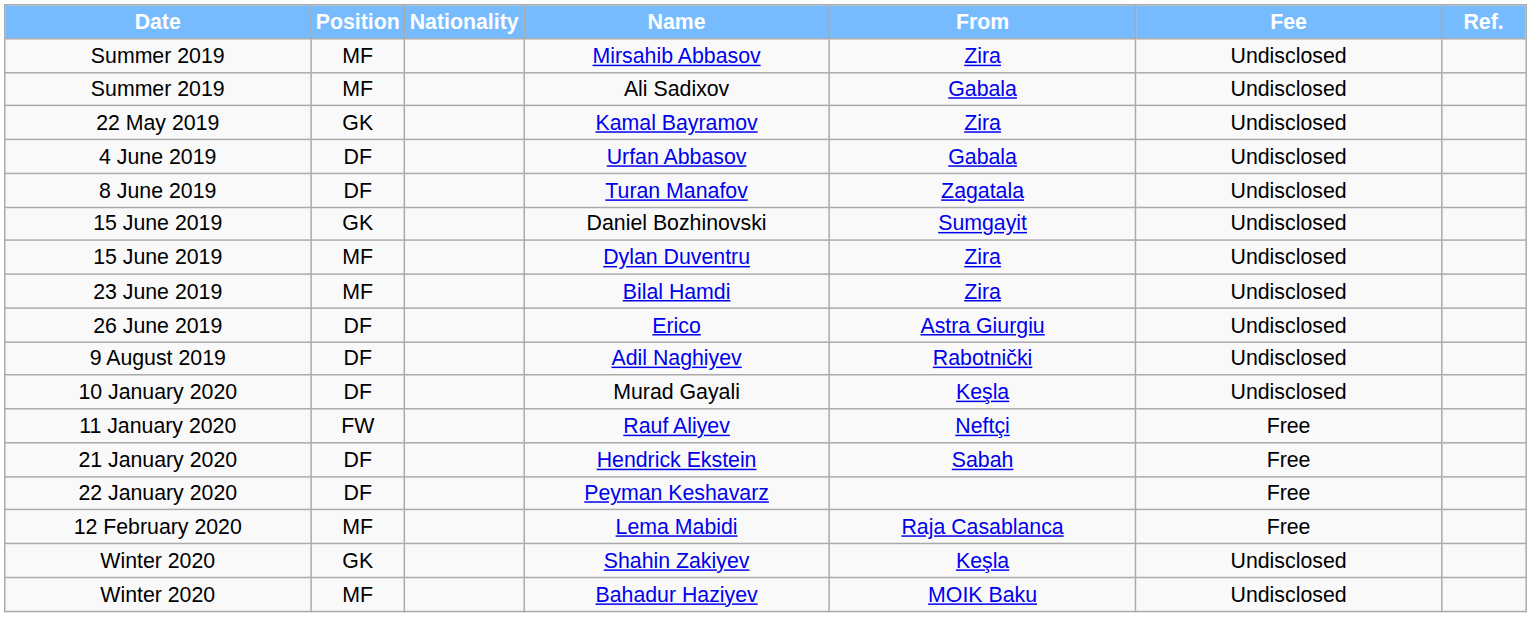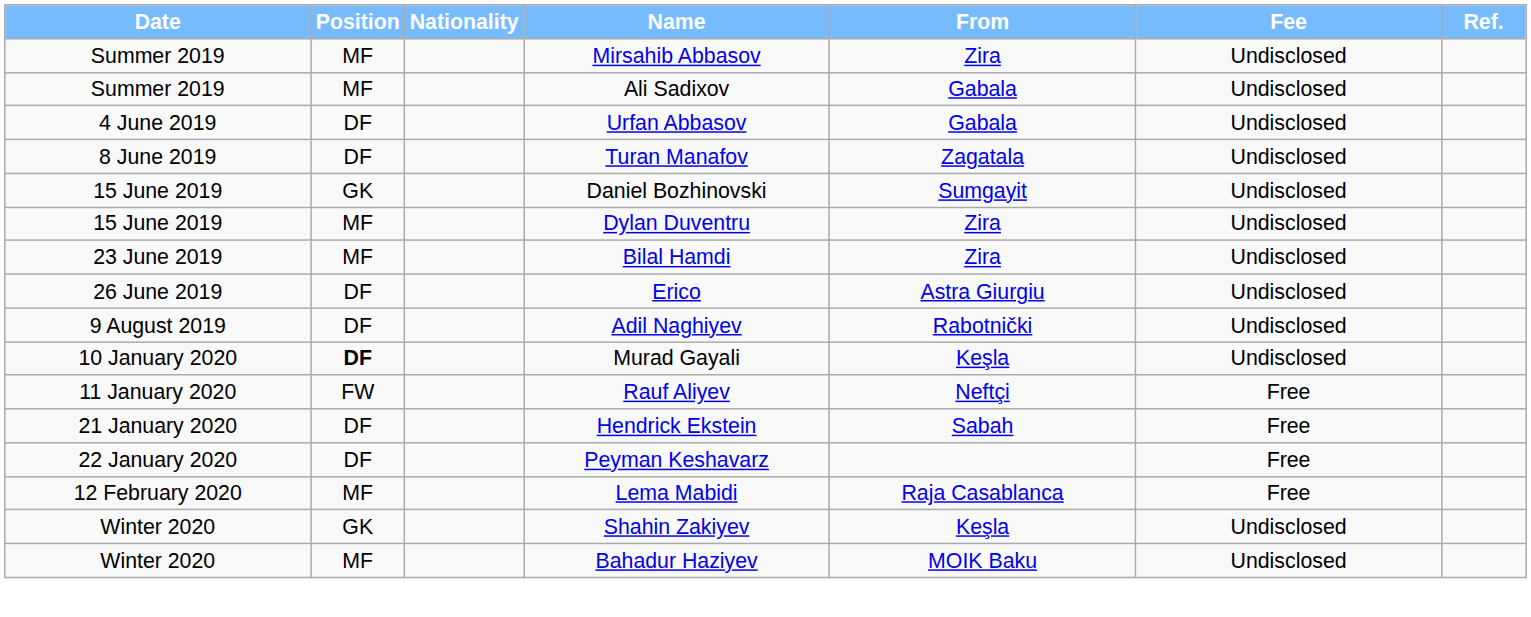 <table class="wikitable"  style="text-align:center; font-size:90%; ">
 <tr>
 <th style="background:#77BBFF; color:#FFFFFF; width:200px;">Date</th>
 <th style="background:#77BBFF; color:#FFFFFF; width:50px;">Position</th>
 <th style="background:#77BBFF; color:#FFFFFF; width:50px;">Nationality</th>
 <th style="background:#77BBFF; color:#FFFFFF; width:200px;">Name</th>
 <th style="background:#77BBFF; color:#FFFFFF; width:200px;">From</th>
 <th style="background:#77BBFF; color:#FFFFFF; width:200px;">Fee</th>
 <th style="background:#77BBFF; color:#FFFFFF; width:50px;">Ref.</th>
 </tr>
 <tr>
 <td>Summer 2019</td>
 <td>MF</td>
 <td></td>
 <td><a href='#'>Mirsahib Abbasov</a></td>
 <td><a href='#'>Zira</a></td>
 <td>Undisclosed</td>
 <td></td>
 </tr>
 <tr>
 <td>Summer 2019</td>
 <td>MF</td>
 <td></td>
 <td>Ali Sadixov</td>
 <td><a href='#'>Gabala</a></td>
-<td>Undisclosed</td>
-<td></td>
-</tr>
-<tr>
-<td>22 May 2019</td>
-<td>GK</td>
-<td></td>
-<td><a href='#'>Kamal Bayramov</a></td>
-<td><a href='#'>Zira</a></td>
 <td>Undisclosed</td>
 <td></td>
 </tr>
 <tr>
 <td>4 June 2019</td>
 <td>DF</td>
 <td></td>
 <td><a href='#'>Urfan Abbasov</a></td>
 <td><a href='#'>Gabala</a></td>
 <td>Undisclosed</td>
 <td></td>
 </tr>
 <tr>
 <td>8 June 2019</td>
 <td>DF</td>
 <td></td>
 <td><a href='#'>Turan Manafov</a></td>
 <td><a href='#'>Zagatala</a></td>
 <td>Undisclosed</td>
 <td></td>
 </tr>
 <tr>
 <td>15 June 2019</td>
 <td>GK</td>
 <td></td>
 <td>Daniel Bozhinovski</td>
 <td><a href='#'>Sumgayit</a></td>
 <td>Undisclosed</td>
 <td></td>
 </tr>
 <tr>
 <td>15 June 2019</td>
 <td>MF</td>
 <td></td>
 <td><a href='#'>Dylan Duventru</a></td>
 <td><a href='#'>Zira</a></td>
 <td>Undisclosed</td>
 <td></td>
 </tr>
 <tr>
 <td>23 June 2019</td>
 <td>MF</td>
 <td></td>
 <td><a href='#'>Bilal Hamdi</a></td>
 <td><a href='#'>Zira</a></td>
 <td>Undisclosed</td>
 <td></td>
 </tr>
 <tr>
 <td>26 June 2019</td>
 <td>DF</td>
 <td></td>
 <td><a href='#'>Erico</a></td>
 <td><a href='#'>Astra Giurgiu</a></td>
 <td>Undisclosed</td>
 <td></td>
 </tr>
 <tr>
 <td>9 August 2019</td>
 <td>DF</td>
 <td></td>
 <td><a href='#'>Adil Naghiyev</a></td>
 <td><a href='#'>Rabotnički</a></td>
 <td>Undisclosed</td>
 <td></td>
 </tr>
 <tr>
 <td>10 January 2020</td>
-<td>DF</td>
+<td><strong>DF</strong></td>
 <td></td>
 <td>Murad Gayali</td>
 <td><a href='#'>Keşla</a></td>
 <td>Undisclosed</td>
 <td></td>
 </tr>
 <tr>
 <td>11 January 2020</td>
 <td>FW</td>
 <td></td>
 <td><a href='#'>Rauf Aliyev</a></td>
 <td><a href='#'>Neftçi</a></td>
 <td>Free</td>
 <td></td>
 </tr>
 <tr>
 <td>21 January 2020</td>
 <td>DF</td>
 <td></td>
 <td><a href='#'>Hendrick Ekstein</a></td>
 <td><a href='#'>Sabah</a></td>
 <td>Free</td>
 <td></td>
 </tr>
 <tr>
 <td>22 January 2020</td>
 <td>DF</td>
 <td></td>
 <td><a href='#'>Peyman Keshavarz</a></td>
 <td></td>
 <td>Free</td>
 <td></td>
 </tr>
 <tr>
 <td>12 February 2020</td>
 <td>MF</td>
 <td></td>
 <td><a href='#'>Lema Mabidi</a></td>
 <td><a href='#'>Raja Casablanca</a></td>
 <td>Free</td>
 <td></td>
 </tr>
 <tr>
 <td>Winter 2020</td>
 <td>GK</td>
 <td></td>
 <td><a href='#'>Shahin Zakiyev</a></td>
 <td><a href='#'>Keşla</a></td>
 <td>Undisclosed</td>
 <td></td>
 </tr>
 <tr>
 <td>Winter 2020</td>
 <td>MF</td>
 <td></td>
 <td><a href='#'>Bahadur Haziyev</a></td>
 <td><a href='#'>MOIK Baku</a></td>
 <td>Undisclosed</td>
 <td></td>
 </tr>
 </table>
